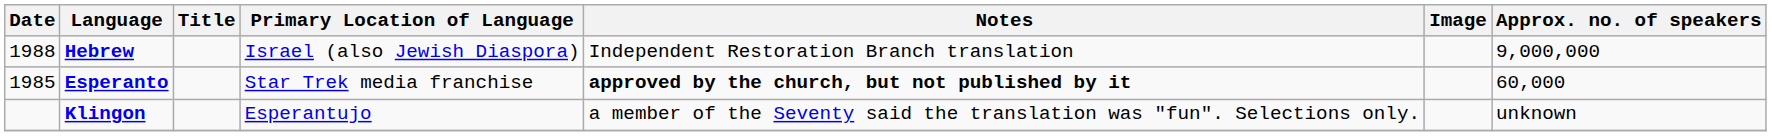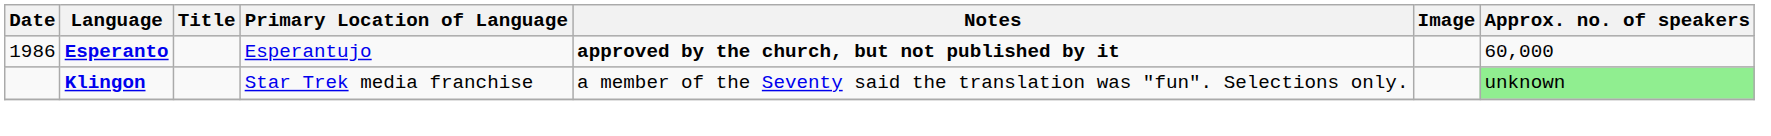 <table class="wikitable sortable">
 <tr>
 <th>Date</th>
 <th>Language</th>
 <th>Title</th>
 <th>Primary Location of Language</th>
 <th>Notes</th>
 <th>Image</th>
 <th>Approx. no. of speakers</th>
 </tr>
 <tr>
-<td>1988</td>
-<td><strong><a href='#'>Hebrew</a></strong></td>
-<td></td>
-<td><a href='#'>Israel</a> (also <a href='#'>Jewish Diaspora</a>)</td>
-<td>Independent Restoration Branch translation</td>
-<td></td>
-<td>9,000,000</td>
-</tr>
-<tr>
-<td>1985</td>
+<td>1986</td>
 <td><strong><a href='#'>Esperanto</a></strong></td>
 <td></td>
-<td><a href='#'>Star Trek</a> media franchise</td>
+<td><a href='#'>Esperantujo</a></td>
 <td><strong>approved by the church, but not published by it</strong></td>
 <td></td>
 <td>60,000</td>
 </tr>
 <tr>
 <td></td>
 <td><strong><a href='#'>Klingon</a></strong></td>
 <td></td>
-<td><a href='#'>Esperantujo</a></td>
+<td><a href='#'>Star Trek</a> media franchise</td>
 <td>a member of the <a href='#'>Seventy</a> said the translation was "fun". Selections only.</td>
 <td></td>
-<td>unknown</td>
+<td style="background: lightgreen;">unknown</td>
 </tr>
 <tr>
 </tr>
 </table>
